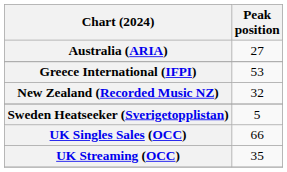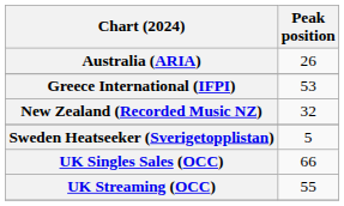 <table class="wikitable sortable plainrowheaders" style="text-align:center">
 <tr>
 <th scope="col">Chart (2024)</th>
 <th scope="col">Peak<br>position</th>
 </tr>
 <tr>
 <th scope="row">Australia (<a href='#'>ARIA</a>)</th>
-<td>27</td>
+<td>26</td>
 </tr>
 <tr>
 </tr>
 <tr>
 </tr>
 <tr>
 <th scope="row">Greece International (<a href='#'>IFPI</a>)</th>
 <td>53</td>
 </tr>
 <tr>
 <th scope="row">New Zealand (<a href='#'>Recorded Music NZ</a>)</th>
 <td>32</td>
 </tr>
 <tr>
 </tr>
 <tr>
 <th scope="row">Sweden Heatseeker (<a href='#'>Sverigetopplistan</a>)</th>
 <td>5</td>
 </tr>
 <tr>
 <th scope="row"><a href='#'>UK Singles Sales</a> (<a href='#'>OCC</a>)</th>
 <td>66</td>
 </tr>
 <tr>
 <th scope="row"><a href='#'>UK Streaming</a> (<a href='#'>OCC</a>)</th>
-<td>35</td>
+<td>55</td>
 </tr>
 <tr>
 </tr>
 </table>
